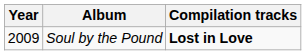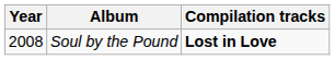 <table class="wikitable">
 <tr>
 <th>Year</th>
 <th>Album</th>
 <th>Compilation tracks</th>
 </tr>
 <tr>
-<td>2009</td>
+<td>2008</td>
 <td><em>Soul by the Pound</em></td>
 <td><strong>Lost in Love</strong></td>
 </tr>
 </table>
